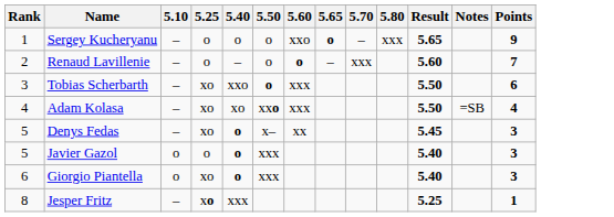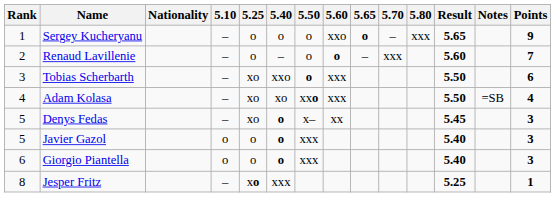 <table class="wikitable sortable" style="text-align:center;font-size:95%">
 <tr>
 <th>Rank</th>
 <th>Name</th>
+<th>Nationality</th>
 <th>5.10</th>
 <th>5.25</th>
 <th>5.40</th>
 <th>5.50</th>
 <th>5.60</th>
 <th>5.65</th>
 <th>5.70</th>
 <th>5.80</th>
 <th>Result</th>
 <th>Notes</th>
 <th>Points</th>
 </tr>
 <tr>
 <td>1</td>
 <td align=left><a href='#'>Sergey Kucheryanu</a></td>
+<td align=left></td>
 <td>–</td>
 <td>o</td>
 <td>o</td>
 <td>o</td>
 <td>xxo</td>
 <td><strong>o</strong></td>
 <td>–</td>
 <td>xxx</td>
 <td><strong>5.65</strong></td>
 <td></td>
 <td><strong>9</strong></td>
 </tr>
 <tr>
 <td>2</td>
 <td align=left><a href='#'>Renaud Lavillenie</a></td>
+<td align=left></td>
 <td>–</td>
 <td>o</td>
 <td>–</td>
 <td>o</td>
 <td><strong>o</strong></td>
 <td>–</td>
 <td>xxx</td>
 <td></td>
 <td><strong>5.60</strong></td>
 <td></td>
 <td><strong>7</strong></td>
 </tr>
 <tr>
 <td>3</td>
 <td align=left><a href='#'>Tobias Scherbarth</a></td>
+<td align=left></td>
 <td>–</td>
 <td>xo</td>
 <td>xxo</td>
 <td><strong>o</strong></td>
 <td>xxx</td>
 <td></td>
 <td></td>
 <td></td>
 <td><strong>5.50</strong></td>
 <td></td>
 <td><strong>6</strong></td>
 </tr>
 <tr>
 <td>4</td>
 <td align=left><a href='#'>Adam Kolasa</a></td>
+<td align=left></td>
 <td>–</td>
 <td>xo</td>
 <td>xo</td>
 <td>xx<strong>o</strong></td>
 <td>xxx</td>
 <td></td>
 <td></td>
 <td></td>
 <td><strong>5.50</strong></td>
 <td>=SB</td>
 <td><strong>4</strong></td>
 </tr>
 <tr>
 <td>5</td>
 <td align=left><a href='#'>Denys Fedas</a></td>
+<td align=left></td>
 <td>–</td>
 <td>xo</td>
 <td><strong>o</strong></td>
 <td>x–</td>
 <td>xx</td>
 <td></td>
 <td></td>
 <td></td>
 <td><strong>5.45</strong></td>
 <td></td>
 <td><strong>3</strong></td>
 </tr>
 <tr>
 <td>5</td>
 <td align=left><a href='#'>Javier Gazol</a></td>
+<td align=left></td>
 <td>o</td>
 <td>o</td>
 <td><strong>o</strong></td>
 <td>xxx</td>
 <td></td>
 <td></td>
 <td></td>
 <td></td>
 <td><strong>5.40</strong></td>
 <td></td>
 <td><strong>3</strong></td>
 </tr>
 <tr>
 <td>6</td>
 <td align=left><a href='#'>Giorgio Piantella</a></td>
+<td align=left></td>
 <td>o</td>
-<td>xo</td>
+<td>o</td>
 <td><strong>o</strong></td>
 <td>xxx</td>
 <td></td>
 <td></td>
 <td></td>
 <td></td>
 <td><strong>5.40</strong></td>
 <td></td>
 <td><strong>3</strong></td>
 </tr>
 <tr>
 <td>8</td>
 <td align=left><a href='#'>Jesper Fritz</a></td>
+<td align=left></td>
 <td>–</td>
 <td>x<strong>o</strong></td>
 <td>xxx</td>
 <td></td>
 <td></td>
 <td></td>
 <td></td>
 <td></td>
 <td><strong>5.25</strong></td>
 <td></td>
 <td><strong>1</strong></td>
 </tr>
 </table>
